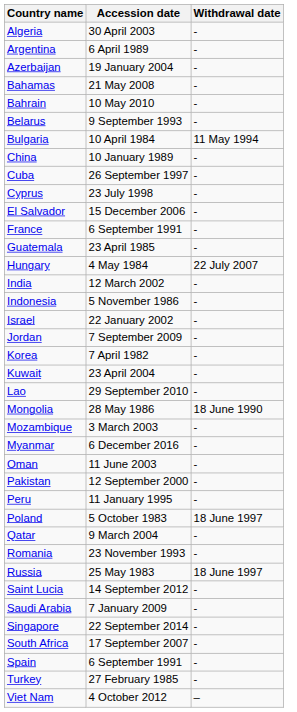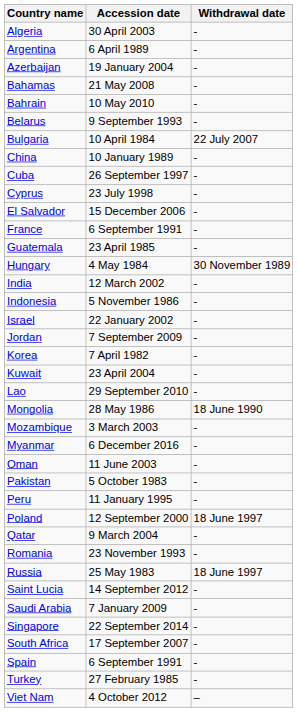 <table class="wikitable">
 <tr>
 <th>Country name</th>
 <th>Accession date</th>
 <th>Withdrawal date</th>
 </tr>
 <tr>
 <td><a href='#'>Algeria</a></td>
 <td>30 April 2003</td>
 <td>-</td>
 </tr>
 <tr>
 <td><a href='#'>Argentina</a></td>
 <td>6 April 1989</td>
 <td>-</td>
 </tr>
 <tr>
 <td><a href='#'>Azerbaijan</a></td>
 <td>19 January 2004</td>
 <td>-</td>
 </tr>
 <tr>
 <td><a href='#'>Bahamas</a></td>
 <td>21 May 2008</td>
 <td>-</td>
 </tr>
 <tr>
 <td><a href='#'>Bahrain</a></td>
 <td>10 May 2010</td>
 <td>-</td>
 </tr>
 <tr>
 <td><a href='#'>Belarus</a></td>
 <td>9 September 1993</td>
 <td>-</td>
 </tr>
 <tr>
 <td><a href='#'>Bulgaria</a></td>
 <td>10 April 1984</td>
-<td>11 May 1994</td>
+<td>22 July 2007</td>
 </tr>
 <tr>
 <td><a href='#'>China</a></td>
 <td>10 January 1989</td>
 <td>-</td>
 </tr>
 <tr>
 <td><a href='#'>Cuba</a></td>
 <td>26 September 1997</td>
 <td>-</td>
 </tr>
 <tr>
 <td><a href='#'>Cyprus</a></td>
 <td>23 July 1998</td>
 <td>-</td>
 </tr>
 <tr>
 <td><a href='#'>El Salvador</a></td>
 <td>15 December 2006</td>
 <td>-</td>
 </tr>
 <tr>
 <td><a href='#'>France</a></td>
 <td>6 September 1991</td>
 <td>-</td>
 </tr>
 <tr>
 <td><a href='#'>Guatemala</a></td>
 <td>23 April 1985</td>
 <td>-</td>
 </tr>
 <tr>
 <td><a href='#'>Hungary</a></td>
 <td>4 May 1984</td>
-<td>22 July 2007</td>
+<td>30 November 1989</td>
 </tr>
 <tr>
 <td><a href='#'>India</a></td>
 <td>12 March 2002</td>
 <td>-</td>
 </tr>
 <tr>
 <td><a href='#'>Indonesia</a></td>
 <td>5 November 1986</td>
 <td>-</td>
 </tr>
 <tr>
 <td><a href='#'>Israel</a></td>
 <td>22 January 2002</td>
 <td>-</td>
 </tr>
 <tr>
 <td><a href='#'>Jordan</a></td>
 <td>7 September 2009</td>
 <td>-</td>
 </tr>
 <tr>
 <td><a href='#'>Korea</a></td>
 <td>7 April 1982</td>
 <td>-</td>
 </tr>
 <tr>
 <td><a href='#'>Kuwait</a></td>
 <td>23 April 2004</td>
 <td>-</td>
 </tr>
 <tr>
 <td><a href='#'>Lao</a></td>
 <td>29 September 2010</td>
 <td>-</td>
 </tr>
 <tr>
 <td><a href='#'>Mongolia</a></td>
 <td>28 May 1986</td>
 <td>18 June 1990</td>
 </tr>
 <tr>
 <td><a href='#'>Mozambique</a></td>
 <td>3 March 2003</td>
 <td>-</td>
 </tr>
 <tr>
 <td><a href='#'>Myanmar</a></td>
 <td>6 December 2016</td>
 <td>-</td>
 </tr>
 <tr>
 <td><a href='#'>Oman</a></td>
 <td>11 June 2003</td>
 <td>-</td>
 </tr>
 <tr>
 <td><a href='#'>Pakistan</a></td>
-<td>12 September 2000</td>
+<td>5 October 1983</td>
 <td>-</td>
 </tr>
 <tr>
 <td><a href='#'>Peru</a></td>
 <td>11 January 1995</td>
 <td>-</td>
 </tr>
 <tr>
 <td><a href='#'>Poland</a></td>
-<td>5 October 1983</td>
+<td>12 September 2000</td>
 <td>18 June 1997</td>
 </tr>
 <tr>
 <td><a href='#'>Qatar</a></td>
 <td>9 March 2004</td>
 <td>-</td>
 </tr>
 <tr>
 <td><a href='#'>Romania</a></td>
 <td>23 November 1993</td>
 <td>-</td>
 </tr>
 <tr>
 <td><a href='#'>Russia</a></td>
 <td>25 May 1983</td>
 <td>18 June 1997</td>
 </tr>
 <tr>
 <td><a href='#'>Saint Lucia</a></td>
 <td>14 September 2012</td>
 <td>-</td>
 </tr>
 <tr>
 <td><a href='#'>Saudi Arabia</a></td>
 <td>7 January 2009</td>
 <td>-</td>
 </tr>
 <tr>
 <td><a href='#'>Singapore</a></td>
 <td>22 September 2014</td>
 <td>-</td>
 </tr>
 <tr>
 <td><a href='#'>South Africa</a></td>
 <td>17 September 2007</td>
 <td>-</td>
 </tr>
 <tr>
 <td><a href='#'>Spain</a></td>
 <td>6 September 1991</td>
 <td>-</td>
 </tr>
 <tr>
 <td><a href='#'>Turkey</a></td>
 <td>27 February 1985</td>
 <td>-</td>
 </tr>
 <tr>
 <td><a href='#'>Viet Nam</a></td>
 <td>4 October 2012</td>
 <td>–</td>
 </tr>
 </table>
